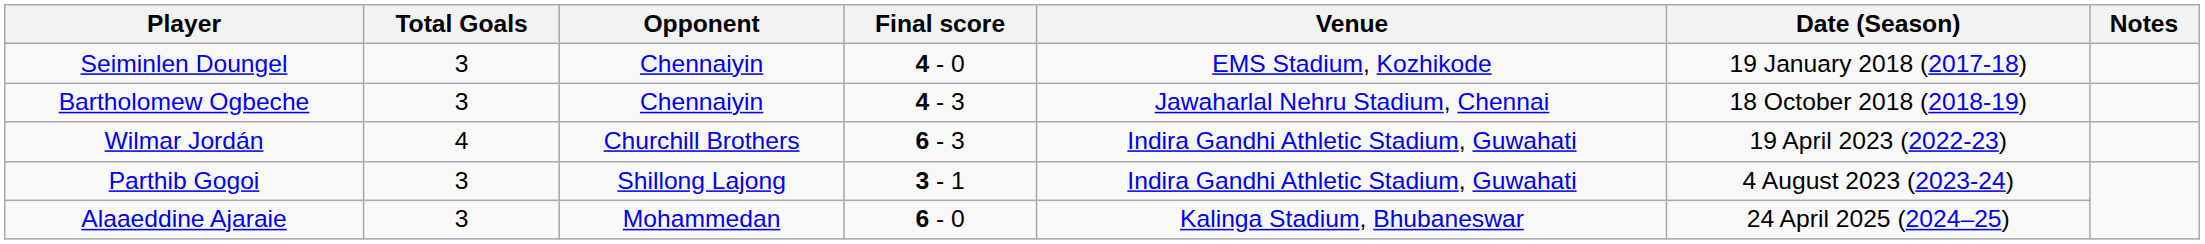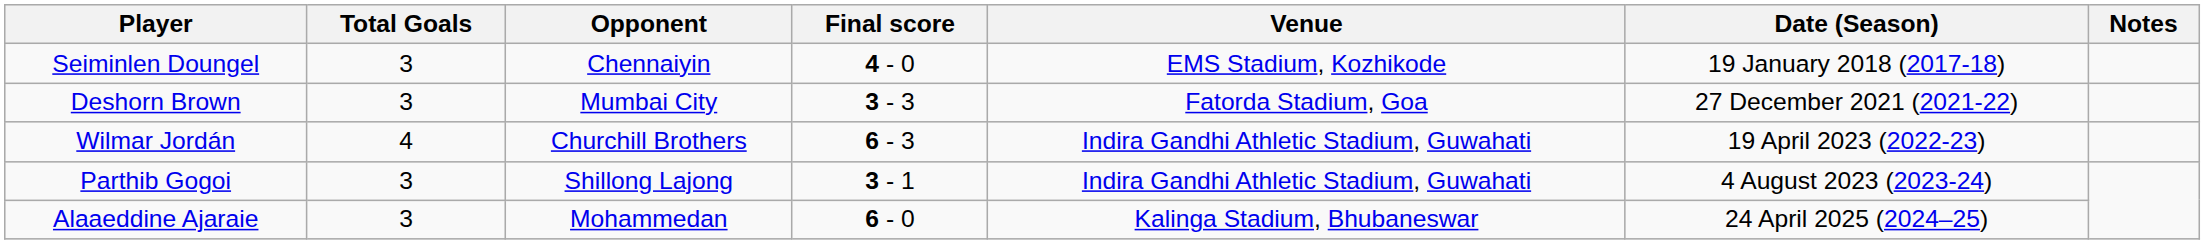 <table class="wikitable sortable" style=text-align:center;width:90%>
 <tr>
 <th>Player</th>
 <th>Total Goals</th>
 <th>Opponent</th>
 <th>Final score</th>
 <th>Venue</th>
 <th>Date (Season)</th>
 <th>Notes</th>
 </tr>
 <tr>
 <td> <a href='#'>Seiminlen Doungel</a></td>
 <td>3</td>
 <td><a href='#'>Chennaiyin</a></td>
 <td><strong>4</strong> - 0</td>
 <td><a href='#'>EMS Stadium</a>, <a href='#'>Kozhikode</a></td>
 <td>19 January 2018 (<a href='#'>2017-18</a>)</td>
 <td></td>
 </tr>
 <tr>
-<td> <a href='#'>Bartholomew Ogbeche</a></td>
+<td> <a href='#'>Deshorn Brown</a></td>
 <td>3</td>
-<td><a href='#'>Chennaiyin</a></td>
-<td><strong>4</strong> - 3</td>
-<td><a href='#'>Jawaharlal Nehru Stadium</a>, <a href='#'>Chennai</a></td>
-<td>18 October 2018 (<a href='#'>2018-19</a>)</td>
+<td><a href='#'>Mumbai City</a></td>
+<td><strong>3</strong> - 3</td>
+<td><a href='#'>Fatorda Stadium</a>, <a href='#'>Goa</a></td>
+<td>27 December 2021 (<a href='#'>2021-22</a>)</td>
 <td></td>
 </tr>
 <tr>
 <td> <a href='#'>Wilmar Jordán</a></td>
 <td>4</td>
 <td><a href='#'>Churchill Brothers</a></td>
 <td><strong>6</strong> - 3</td>
 <td><a href='#'>Indira Gandhi Athletic Stadium</a>, <a href='#'>Guwahati</a></td>
 <td>19 April 2023 (<a href='#'>2022-23</a>)</td>
 <td></td>
 </tr>
 <tr>
 <td> <a href='#'>Parthib Gogoi</a></td>
 <td>3</td>
 <td><a href='#'>Shillong Lajong</a></td>
 <td><strong>3</strong> - 1</td>
 <td><a href='#'>Indira Gandhi Athletic Stadium</a>, <a href='#'>Guwahati</a></td>
 <td>4 August 2023 (<a href='#'>2023-24</a>)</td>
 </tr>
 <tr>
 <td> <a href='#'>Alaaeddine Ajaraie</a></td>
 <td>3</td>
 <td><a href='#'>Mohammedan</a></td>
 <td><strong>6</strong> - 0</td>
 <td><a href='#'>Kalinga Stadium</a>, <a href='#'>Bhubaneswar</a></td>
 <td>24 April 2025 (<a href='#'>2024–25</a>)</td>
 </tr>
 </table>
